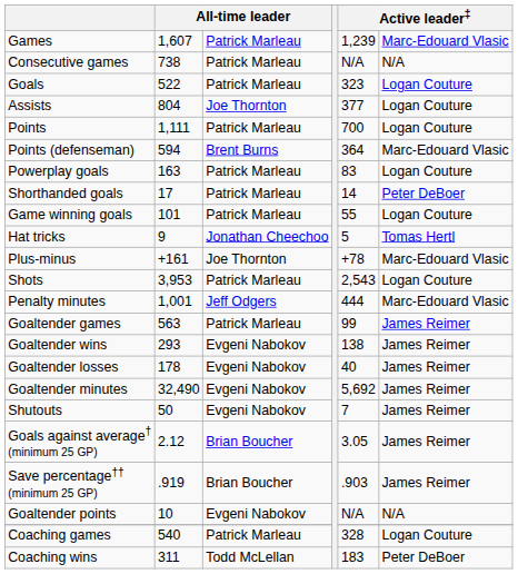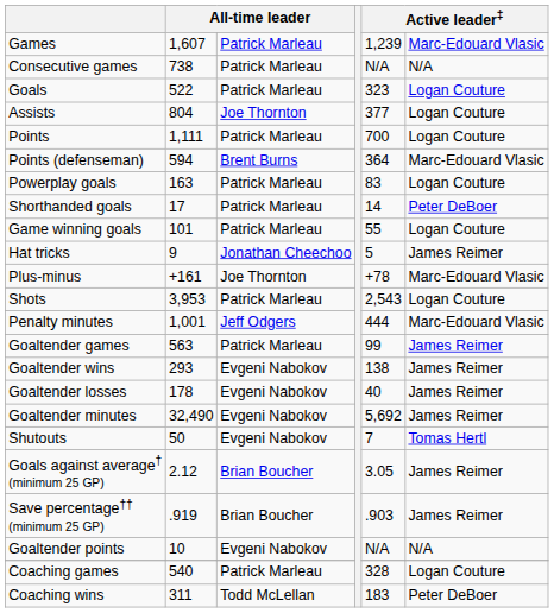 <table class="wikitable">
 <tr>
 <th></th>
 <th colspan="2">All-time leader</th>
 <th rowspan="29"></th>
 <th colspan="2">Active leader<sup>‡</sup></th>
 </tr>
 <tr>
 <td>Games</td>
 <td>1,607</td>
 <td><a href='#'>Patrick Marleau</a></td>
 <td>1,239</td>
 <td><a href='#'>Marc-Edouard Vlasic</a></td>
 </tr>
 <tr>
 <td>Consecutive games</td>
 <td>738</td>
 <td>Patrick Marleau <small></small></td>
 <td>N/A</td>
 <td>N/A</td>
 </tr>
 <tr>
 <td>Goals</td>
 <td>522</td>
 <td>Patrick Marleau</td>
 <td>323</td>
 <td><a href='#'>Logan Couture</a></td>
 </tr>
 <tr>
 <td>Assists</td>
 <td>804</td>
 <td><a href='#'>Joe Thornton</a></td>
 <td>377</td>
 <td>Logan Couture</td>
 </tr>
 <tr>
 <td>Points</td>
 <td>1,111</td>
 <td>Patrick Marleau</td>
 <td>700</td>
 <td>Logan Couture</td>
 </tr>
 <tr>
 <td>Points (defenseman)</td>
 <td>594</td>
 <td><a href='#'>Brent Burns</a></td>
 <td>364</td>
 <td>Marc-Edouard Vlasic</td>
 </tr>
 <tr>
 <td>Powerplay goals</td>
 <td>163</td>
 <td>Patrick Marleau</td>
 <td>83</td>
 <td>Logan Couture</td>
 </tr>
 <tr>
 <td>Shorthanded goals</td>
 <td>17</td>
 <td>Patrick Marleau</td>
 <td>14</td>
 <td><a href='#'>Peter DeBoer</a></td>
 </tr>
 <tr>
 <td>Game winning goals</td>
 <td>101</td>
 <td>Patrick Marleau</td>
 <td>55</td>
 <td>Logan Couture</td>
 </tr>
 <tr>
 <td>Hat tricks</td>
 <td>9</td>
 <td><a href='#'>Jonathan Cheechoo</a></td>
 <td>5</td>
-<td><a href='#'>Tomas Hertl</a></td>
+<td>James Reimer</td>
 </tr>
 <tr>
 <td>Plus-minus</td>
 <td>+161</td>
 <td>Joe Thornton</td>
 <td>+78</td>
 <td>Marc-Edouard Vlasic</td>
 </tr>
 <tr>
 <td>Shots</td>
 <td>3,953</td>
 <td>Patrick Marleau</td>
 <td>2,543</td>
 <td>Logan Couture</td>
 </tr>
 <tr>
 <td>Penalty minutes</td>
 <td>1,001</td>
 <td><a href='#'>Jeff Odgers</a></td>
 <td>444</td>
 <td>Marc-Edouard Vlasic</td>
 </tr>
 <tr>
 <td>Goaltender games</td>
 <td>563</td>
 <td>Patrick Marleau</td>
 <td>99</td>
 <td><a href='#'>James Reimer</a></td>
 </tr>
 <tr>
 <td>Goaltender wins</td>
 <td>293</td>
 <td>Evgeni Nabokov</td>
 <td>138</td>
 <td>James Reimer</td>
 </tr>
 <tr>
 <td>Goaltender losses</td>
 <td>178</td>
 <td>Evgeni Nabokov</td>
 <td>40</td>
 <td>James Reimer</td>
 </tr>
 <tr>
 <td>Goaltender minutes</td>
 <td>32,490</td>
 <td>Evgeni Nabokov</td>
 <td>5,692</td>
 <td>James Reimer</td>
 </tr>
 <tr>
 <td>Shutouts</td>
 <td>50</td>
 <td>Evgeni Nabokov</td>
 <td>7</td>
-<td>James Reimer</td>
+<td><a href='#'>Tomas Hertl</a></td>
 </tr>
 <tr>
 <td>Goals against average<sup>†</sup><br><small>(minimum 25 GP)</small></td>
 <td>2.12</td>
 <td><a href='#'>Brian Boucher</a></td>
 <td>3.05</td>
 <td>James Reimer</td>
 </tr>
 <tr>
 <td>Save percentage<sup>††</sup><br><small>(minimum 25 GP)</small></td>
 <td>.919</td>
 <td>Brian Boucher</td>
 <td>.903</td>
 <td>James Reimer</td>
 </tr>
 <tr>
 <td>Goaltender points</td>
 <td>10</td>
 <td>Evgeni Nabokov</td>
 <td>N/A</td>
 <td>N/A</td>
 </tr>
 <tr>
 </tr>
 <tr>
 <td>Coaching games</td>
 <td>540</td>
 <td>Patrick Marleau</td>
 <td>328</td>
 <td>Logan Couture</td>
 </tr>
 <tr>
 <td>Coaching wins</td>
 <td>311</td>
 <td>Todd McLellan</td>
 <td>183</td>
 <td>Peter DeBoer</td>
 </tr>
 </table>
